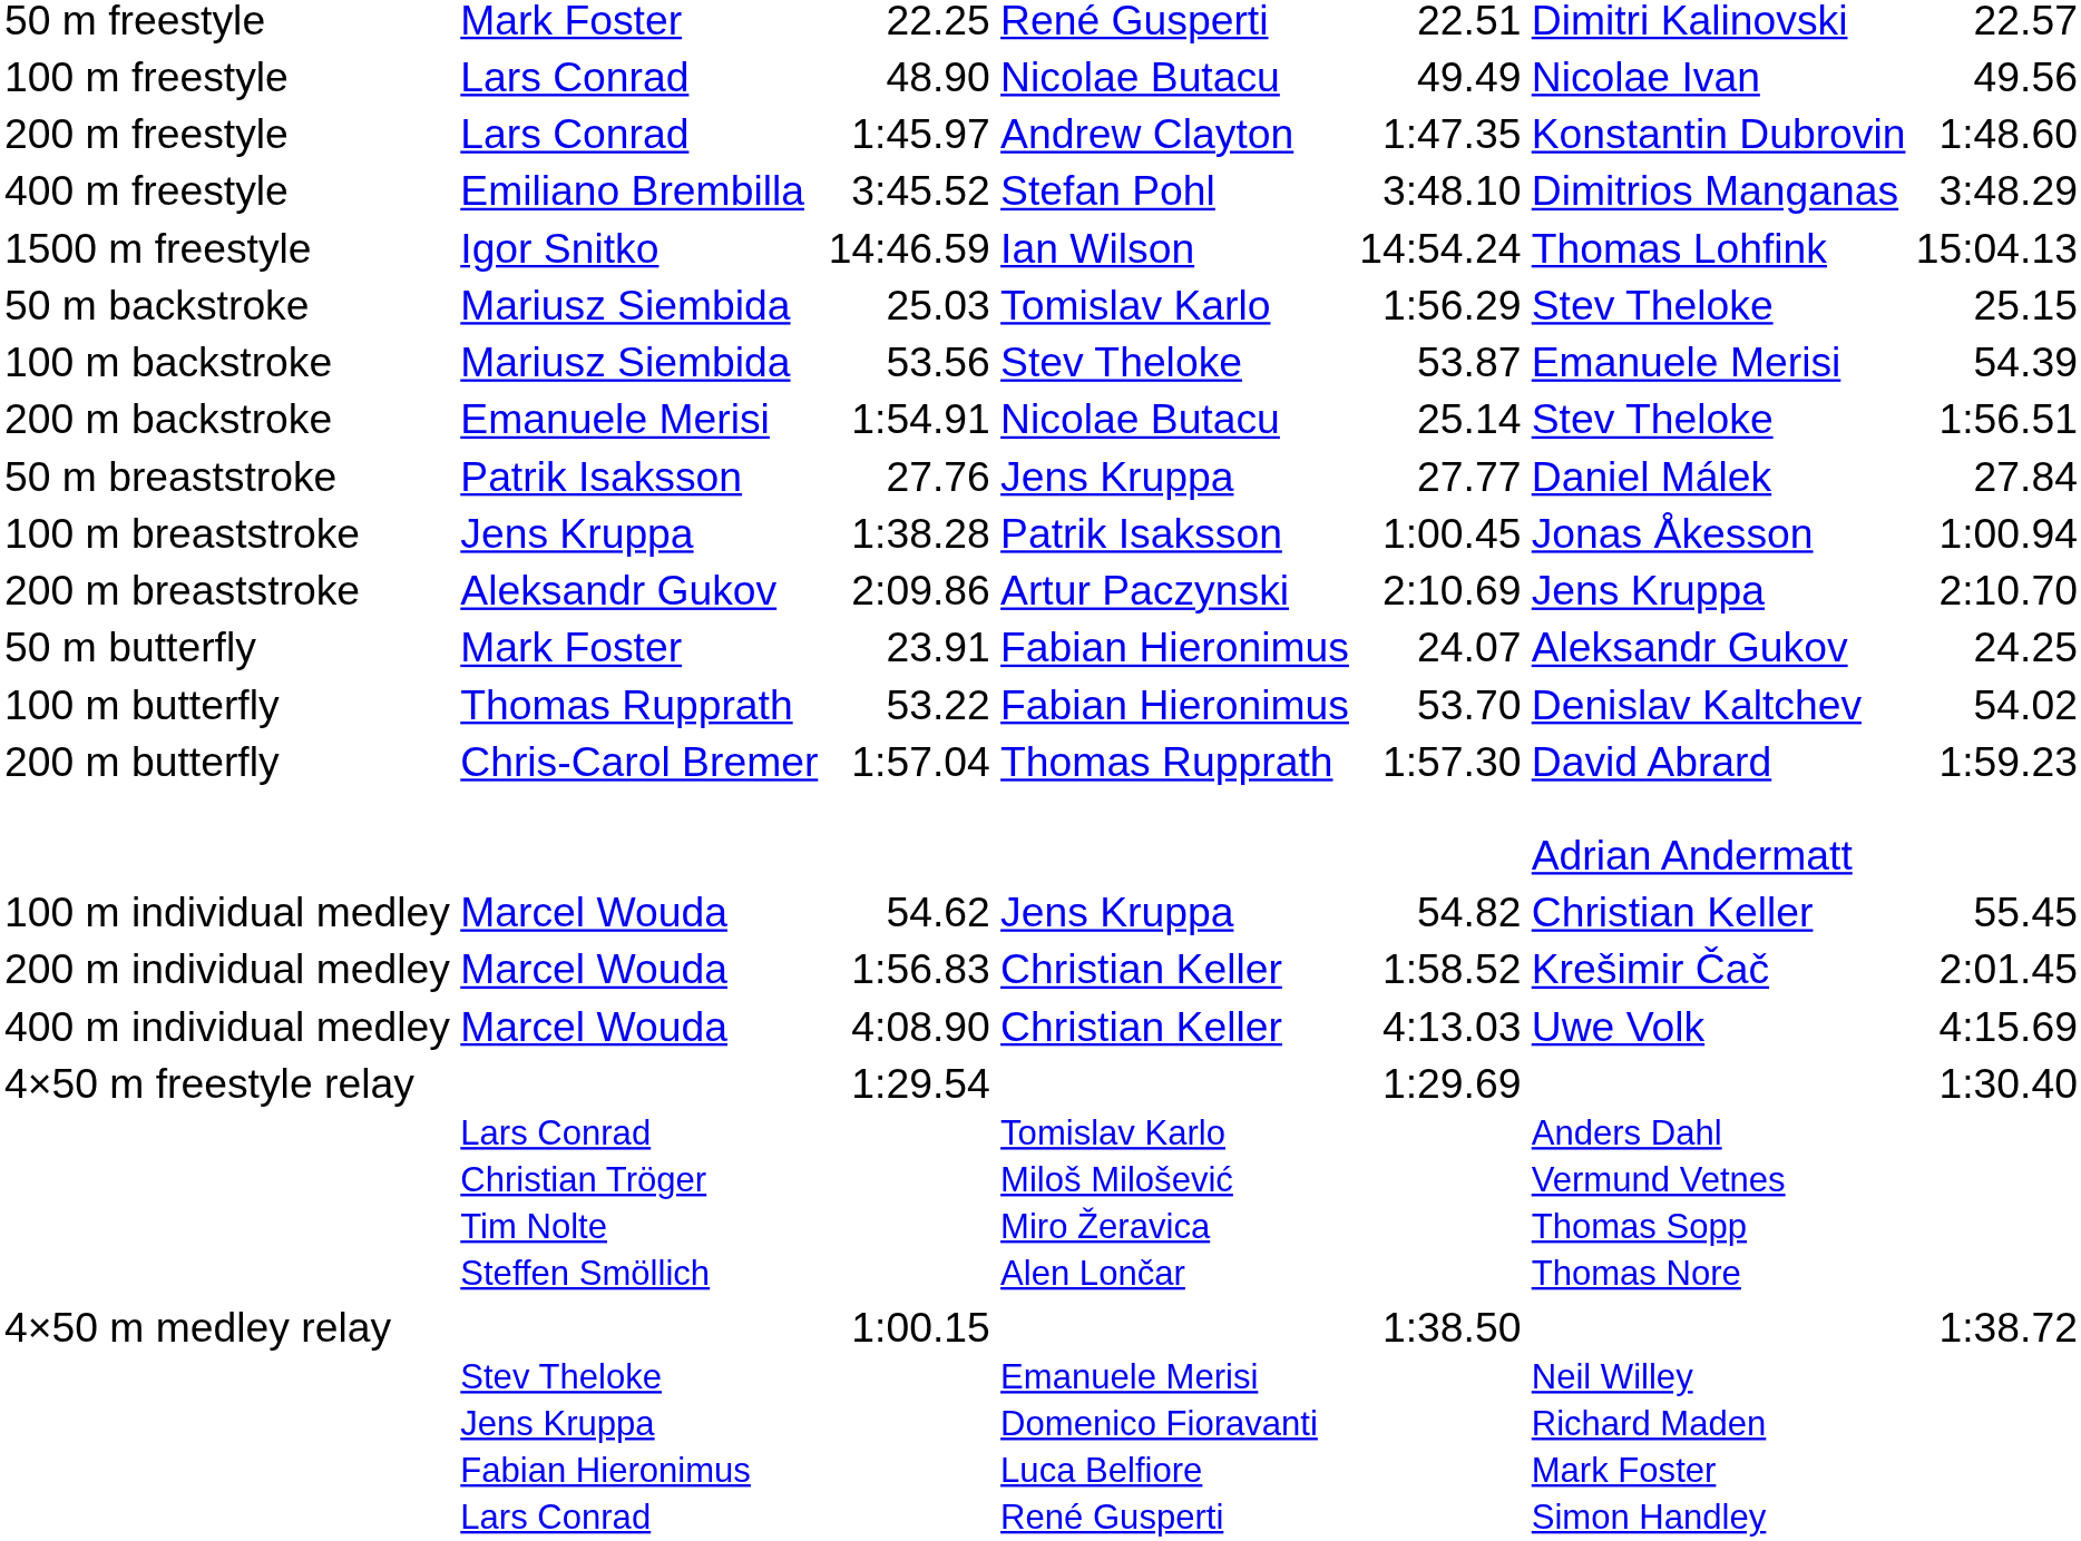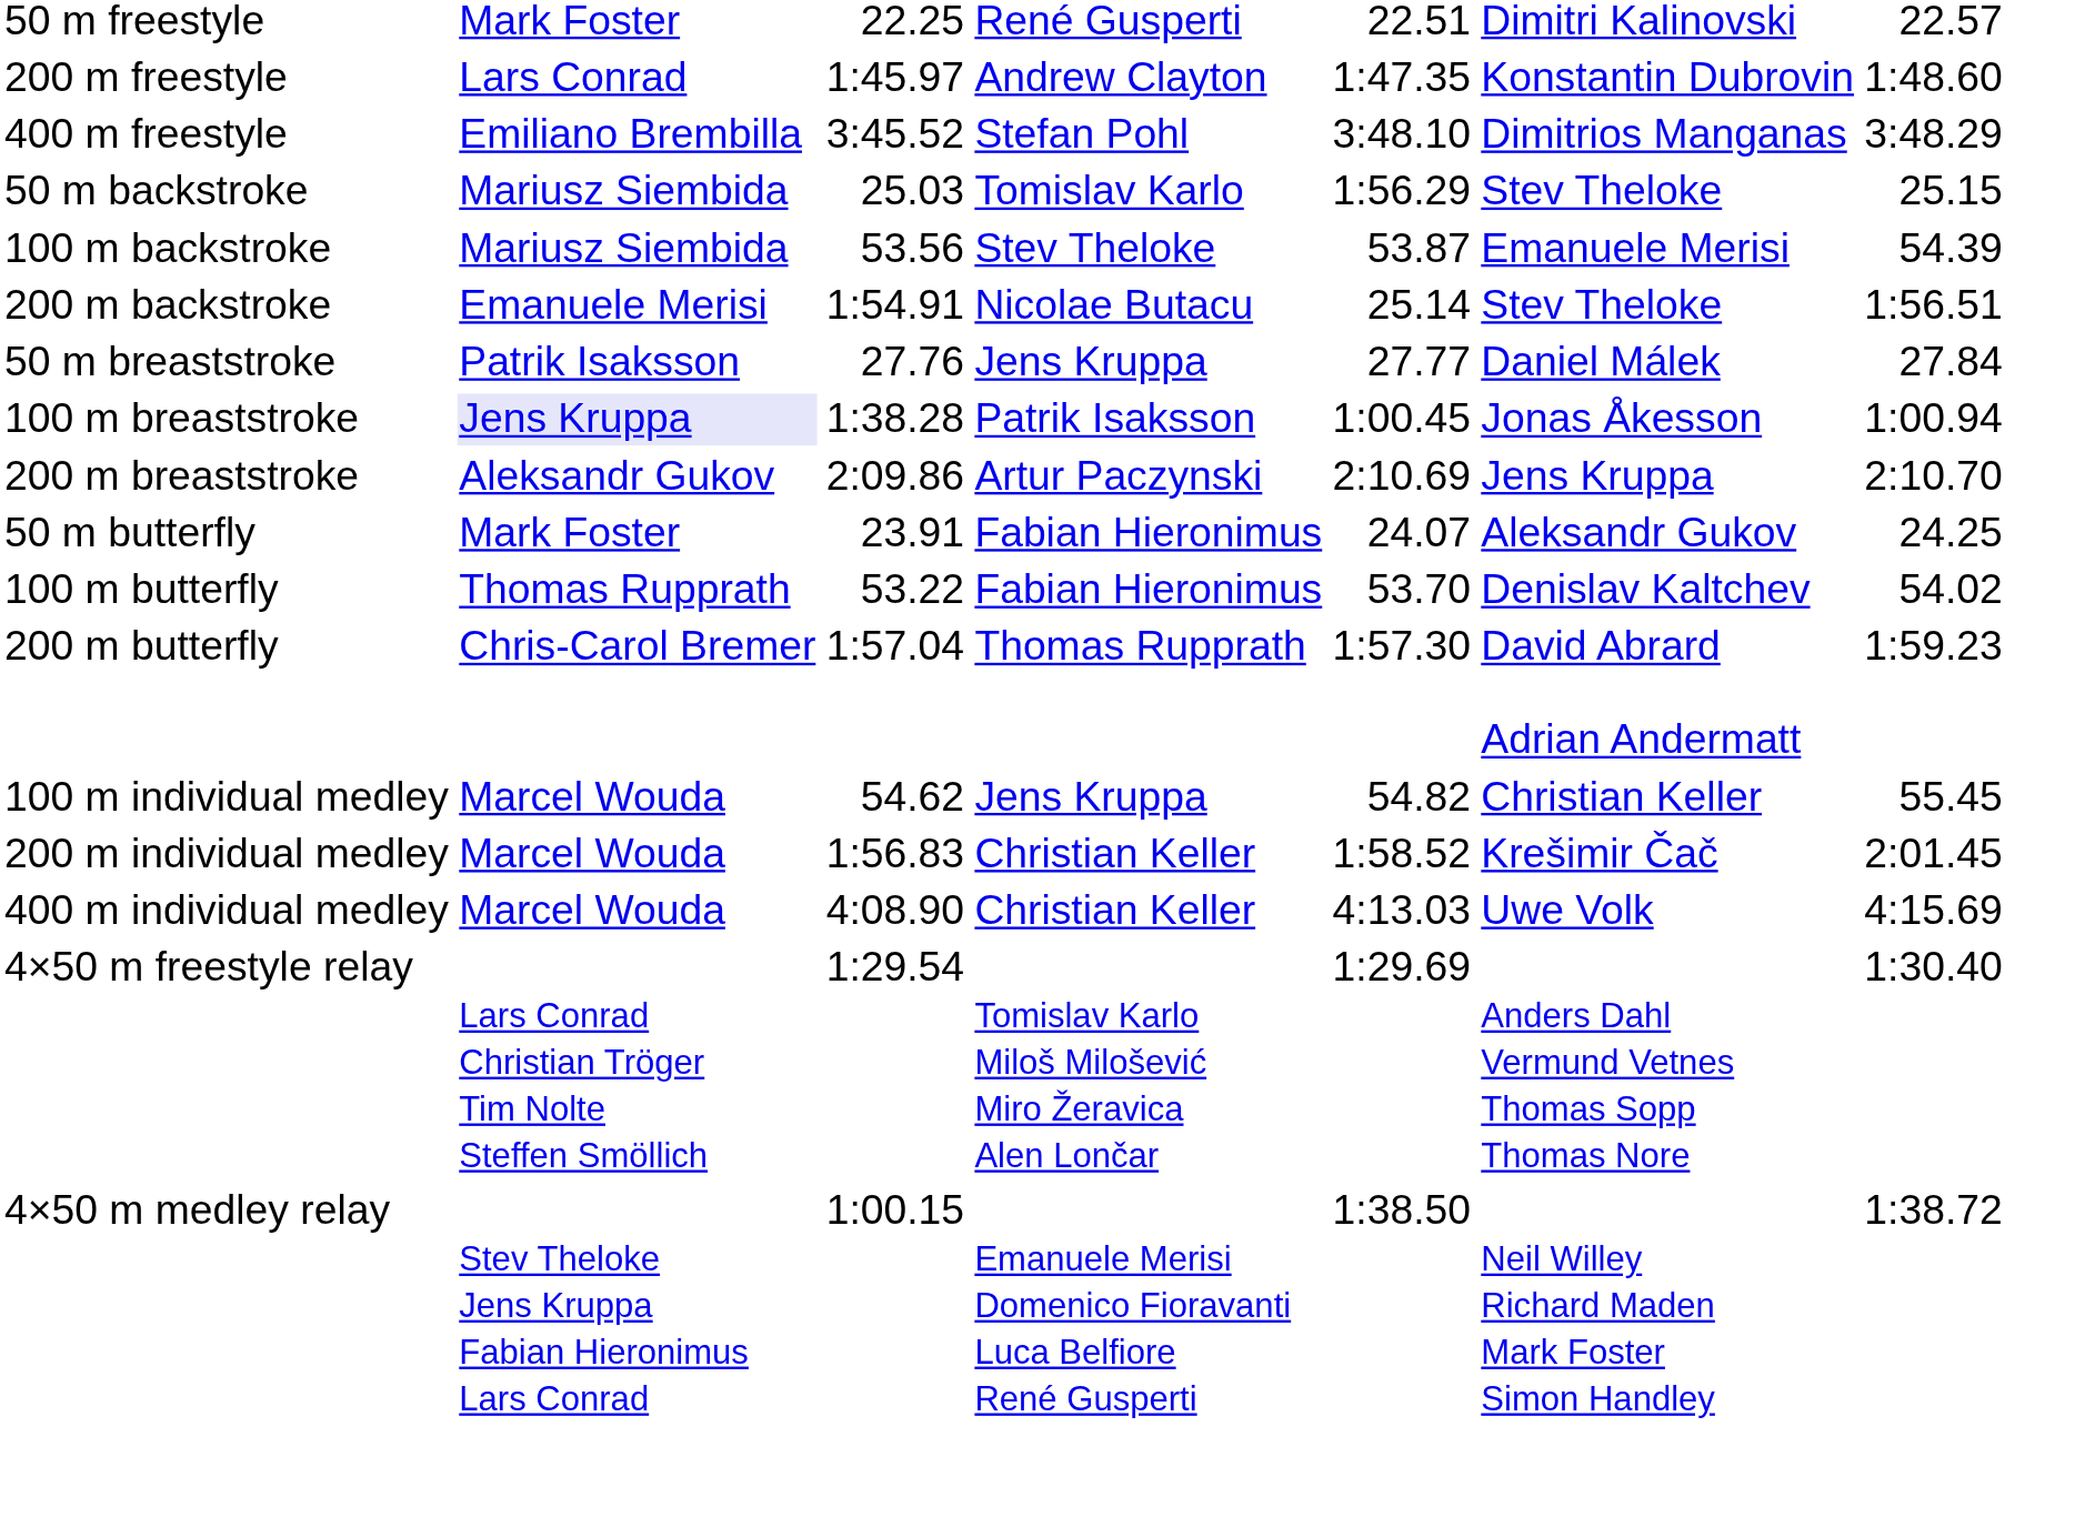 <table>
 <tr valign="top">
 <td>50 m freestyle</td>
 <td><a href='#'>Mark Foster</a><br><small></small></td>
 <td align=right>22.25</td>
 <td><a href='#'>René Gusperti</a><br><small></small></td>
 <td align=right>22.51</td>
 <td><a href='#'>Dimitri Kalinovski</a><br><small></small></td>
 <td align=right>22.57</td>
-</tr>
-<tr valign="top">
-<td>100 m freestyle</td>
-<td><a href='#'>Lars Conrad</a><br><small></small></td>
-<td align=right>48.90</td>
-<td><a href='#'>Nicolae Butacu</a><br><small></small></td>
-<td align=right>49.49</td>
-<td><a href='#'>Nicolae Ivan</a><br><small></small></td>
-<td align=right>49.56</td>
 </tr>
 <tr valign="top">
 <td>200 m freestyle</td>
 <td><a href='#'>Lars Conrad</a><br><small></small></td>
 <td align=right>1:45.97</td>
 <td><a href='#'>Andrew Clayton</a><br><small></small></td>
 <td align=right>1:47.35</td>
 <td><a href='#'>Konstantin Dubrovin</a><br><small></small></td>
 <td align=right>1:48.60</td>
 </tr>
 <tr valign="top">
 <td>400 m freestyle</td>
 <td><a href='#'>Emiliano Brembilla</a><br><small></small></td>
 <td align=right>3:45.52</td>
 <td><a href='#'>Stefan Pohl</a><br><small></small></td>
 <td align=right>3:48.10</td>
 <td><a href='#'>Dimitrios Manganas</a><br><small></small></td>
 <td align=right>3:48.29</td>
-</tr>
-<tr valign="top">
-<td>1500 m freestyle</td>
-<td><a href='#'>Igor Snitko</a><br><small></small></td>
-<td align=right>14:46.59</td>
-<td><a href='#'>Ian Wilson</a><br><small></small></td>
-<td align=right>14:54.24</td>
-<td><a href='#'>Thomas Lohfink</a><br><small></small></td>
-<td align=right>15:04.13</td>
 </tr>
 <tr valign="top">
 <td>50 m backstroke</td>
 <td><a href='#'>Mariusz Siembida</a><br><small></small></td>
 <td align=right>25.03</td>
 <td><a href='#'>Tomislav Karlo</a><br><small></small></td>
 <td align=right>1:56.29</td>
 <td><a href='#'>Stev Theloke</a><br><small></small></td>
 <td align=right>25.15</td>
 </tr>
 <tr valign="top">
 <td>100 m backstroke</td>
 <td><a href='#'>Mariusz Siembida</a><br><small></small></td>
 <td align=right>53.56</td>
 <td><a href='#'>Stev Theloke</a><br><small></small></td>
 <td align=right>53.87</td>
 <td><a href='#'>Emanuele Merisi</a><br><small></small></td>
 <td align=right>54.39</td>
 </tr>
 <tr valign="top">
 <td>200 m backstroke</td>
 <td><a href='#'>Emanuele Merisi</a><br><small></small></td>
 <td align=right>1:54.91</td>
 <td><a href='#'>Nicolae Butacu</a><br><small></small></td>
 <td align=right>25.14</td>
 <td><a href='#'>Stev Theloke</a><br><small></small></td>
 <td align=right>1:56.51</td>
 </tr>
 <tr valign="top">
 <td>50 m breaststroke</td>
 <td><a href='#'>Patrik Isaksson</a><br><small></small></td>
 <td align=right>27.76</td>
 <td><a href='#'>Jens Kruppa</a><br><small></small></td>
 <td align=right>27.77</td>
 <td><a href='#'>Daniel Málek</a><br><small></small></td>
 <td align=right>27.84</td>
 </tr>
 <tr valign="top">
 <td>100 m breaststroke</td>
-<td><a href='#'>Jens Kruppa</a><br><small></small></td>
+<td style="background: lavender;"><a href='#'>Jens Kruppa</a><br><small></small></td>
 <td align=right>1:38.28</td>
 <td><a href='#'>Patrik Isaksson</a><br><small></small></td>
 <td align=right>1:00.45</td>
 <td><a href='#'>Jonas Åkesson</a><br><small></small></td>
 <td align=right>1:00.94</td>
 </tr>
 <tr valign="top">
 <td>200 m breaststroke</td>
 <td><a href='#'>Aleksandr Gukov</a><br><small></small></td>
 <td align=right>2:09.86</td>
 <td><a href='#'>Artur Paczynski</a><br><small></small></td>
 <td align=right>2:10.69</td>
 <td><a href='#'>Jens Kruppa</a><br><small></small></td>
 <td align=right>2:10.70</td>
 </tr>
 <tr valign="top">
 <td>50 m butterfly</td>
 <td><a href='#'>Mark Foster</a><br><small></small></td>
 <td align=right>23.91</td>
 <td><a href='#'>Fabian Hieronimus</a><br><small></small></td>
 <td align=right>24.07</td>
 <td><a href='#'>Aleksandr Gukov</a><br><small></small></td>
 <td align=right>24.25</td>
 </tr>
 <tr valign="top">
 <td>100 m butterfly</td>
 <td><a href='#'>Thomas Rupprath</a><br><small></small></td>
 <td align=right>53.22</td>
 <td><a href='#'>Fabian Hieronimus</a><br><small></small></td>
 <td align=right>53.70</td>
 <td><a href='#'>Denislav Kaltchev</a><br><small></small></td>
 <td align=right>54.02</td>
 </tr>
 <tr valign="top">
 <td>200 m butterfly</td>
 <td><a href='#'>Chris-Carol Bremer</a><br><small></small></td>
 <td align=right>1:57.04</td>
 <td><a href='#'>Thomas Rupprath</a><br><small></small></td>
 <td align=right>1:57.30</td>
 <td><a href='#'>David Abrard</a><br><small></small><br><a href='#'>Adrian Andermatt</a><br><small></small></td>
 <td align=right>1:59.23</td>
 </tr>
 <tr valign="top">
 <td>100 m individual medley</td>
 <td><a href='#'>Marcel Wouda</a><br><small></small></td>
 <td align=right>54.62</td>
 <td><a href='#'>Jens Kruppa</a><br><small></small></td>
 <td align=right>54.82</td>
 <td><a href='#'>Christian Keller</a><br><small></small></td>
 <td align=right>55.45</td>
 </tr>
 <tr valign="top">
 <td>200 m individual medley</td>
 <td><a href='#'>Marcel Wouda</a><br><small></small></td>
 <td align=right>1:56.83</td>
 <td><a href='#'>Christian Keller</a><br><small></small></td>
 <td align=right>1:58.52</td>
 <td><a href='#'>Krešimir Čač</a><br><small></small></td>
 <td align=right>2:01.45</td>
 </tr>
 <tr valign="top">
 <td>400 m individual medley</td>
 <td><a href='#'>Marcel Wouda</a><br><small></small></td>
 <td align=right>4:08.90</td>
 <td><a href='#'>Christian Keller</a><br><small></small></td>
 <td align=right>4:13.03</td>
 <td><a href='#'>Uwe Volk</a><br><small></small></td>
 <td align=right>4:15.69</td>
 </tr>
 <tr valign="top">
 <td>4×50 m freestyle relay</td>
 <td><br><small><a href='#'>Lars Conrad</a><br><a href='#'>Christian Tröger</a><br><a href='#'>Tim Nolte</a><br><a href='#'>Steffen Smöllich</a></small></td>
 <td align=right>1:29.54</td>
 <td><br><small><a href='#'>Tomislav Karlo</a><br><a href='#'>Miloš Milošević</a><br><a href='#'>Miro Žeravica</a><br><a href='#'>Alen Lončar</a></small></td>
 <td align=right>1:29.69</td>
 <td><br><small><a href='#'>Anders Dahl</a><br><a href='#'>Vermund Vetnes</a><br><a href='#'>Thomas Sopp</a><br><a href='#'>Thomas Nore</a></small></td>
 <td align=right>1:30.40</td>
 </tr>
 <tr valign="top">
 <td>4×50 m medley relay</td>
 <td><br><small><a href='#'>Stev Theloke</a><br><a href='#'>Jens Kruppa</a><br><a href='#'>Fabian Hieronimus</a><br><a href='#'>Lars Conrad</a></small></td>
 <td align=right>1:00.15</td>
 <td><br><small><a href='#'>Emanuele Merisi</a><br><a href='#'>Domenico Fioravanti</a><br><a href='#'>Luca Belfiore</a><br><a href='#'>René Gusperti</a></small></td>
 <td align=right>1:38.50</td>
 <td><br><small><a href='#'>Neil Willey</a><br><a href='#'>Richard Maden</a><br><a href='#'>Mark Foster</a><br><a href='#'>Simon Handley</a></small></td>
 <td align=right>1:38.72</td>
 </tr>
 </table>
